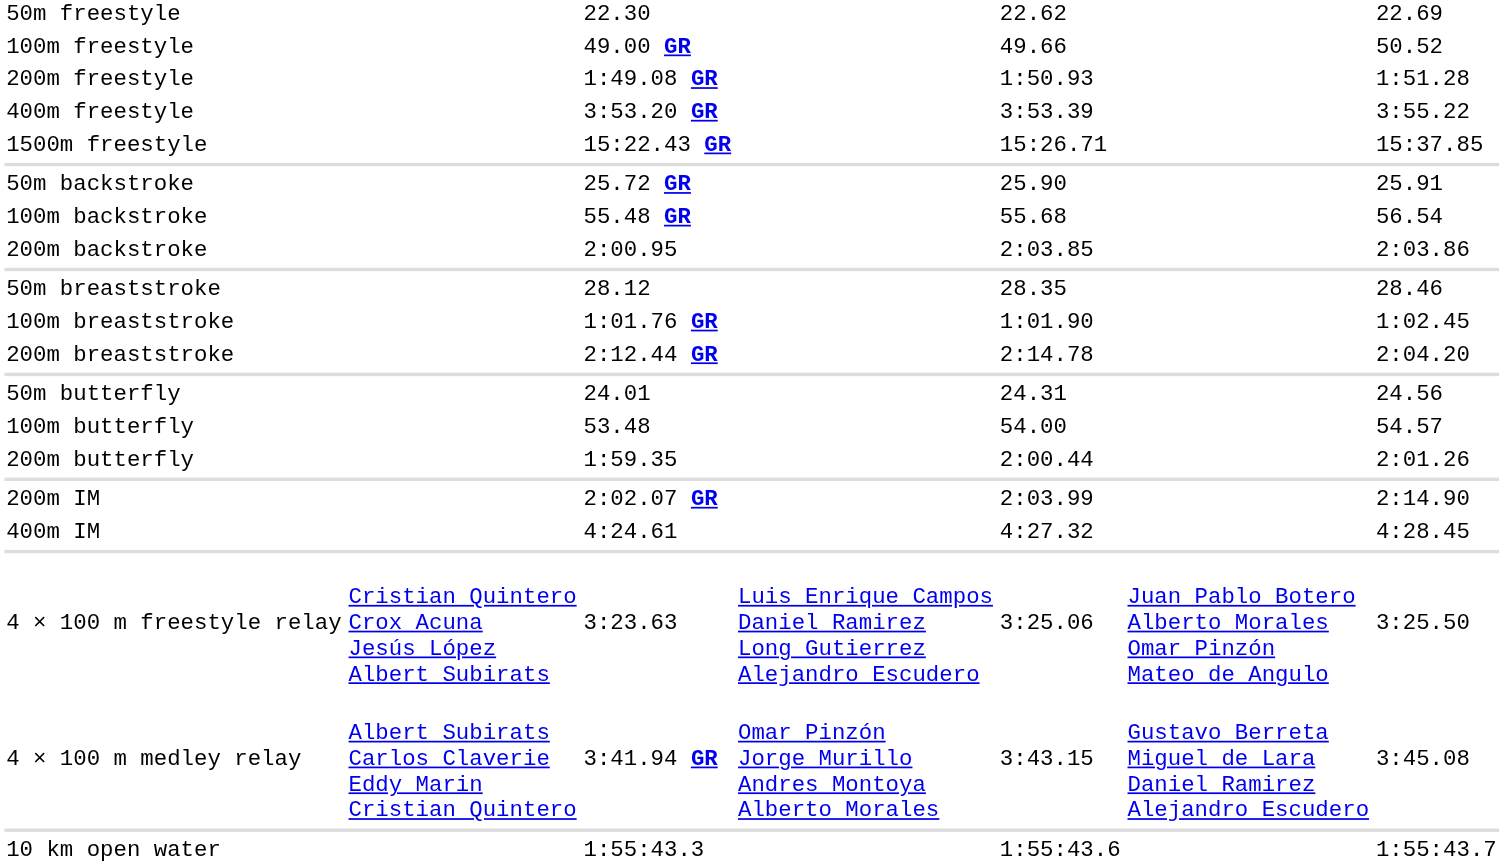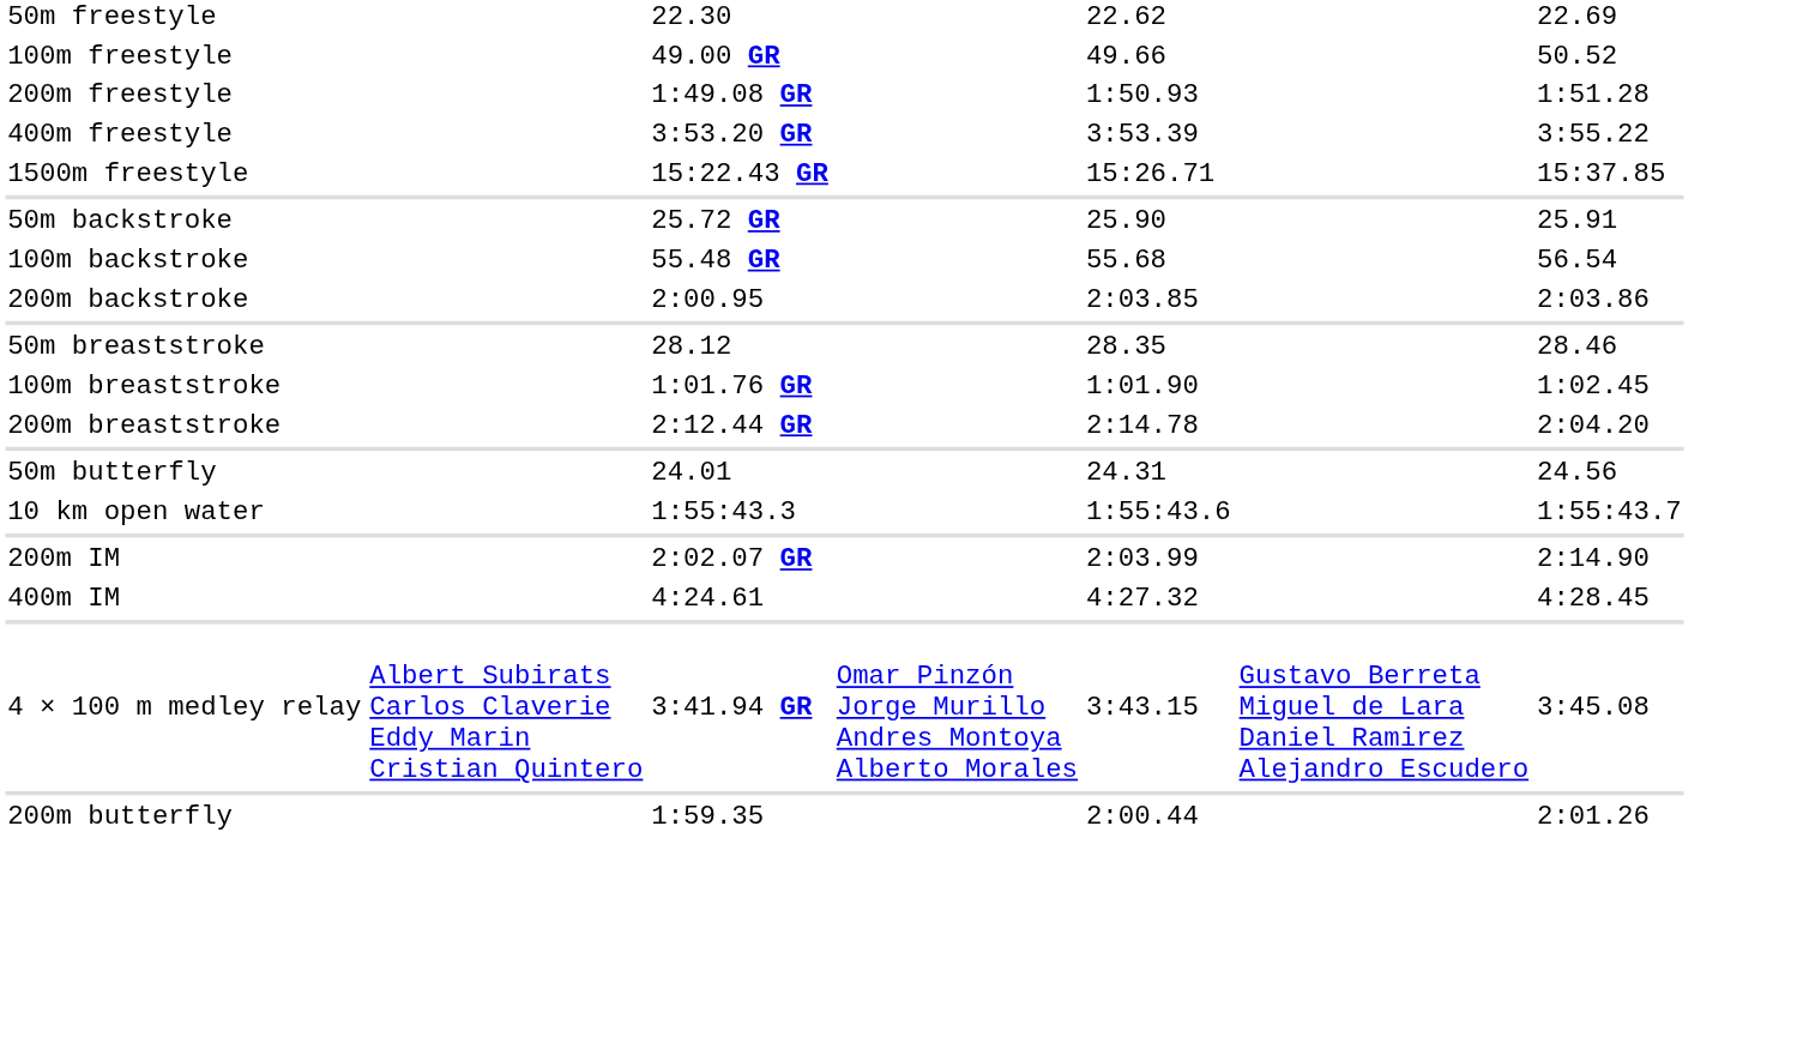 <table>
 <tr>
 <td>50m freestyle</td>
 <td></td>
 <td>22.30</td>
 <td></td>
 <td>22.62</td>
 <td></td>
 <td>22.69</td>
 </tr>
 <tr>
 <td>100m freestyle</td>
 <td></td>
 <td>49.00 <strong><a href='#'>GR</a></strong></td>
 <td></td>
 <td>49.66</td>
 <td></td>
 <td>50.52</td>
 </tr>
 <tr>
 <td>200m freestyle</td>
 <td></td>
 <td>1:49.08 <strong><a href='#'>GR</a></strong></td>
 <td></td>
 <td>1:50.93</td>
 <td></td>
 <td>1:51.28</td>
 </tr>
 <tr>
 <td>400m freestyle</td>
 <td></td>
 <td>3:53.20 <strong><a href='#'>GR</a></strong></td>
 <td></td>
 <td>3:53.39</td>
 <td></td>
 <td>3:55.22</td>
 </tr>
 <tr>
 <td>1500m freestyle</td>
 <td></td>
 <td>15:22.43 <strong><a href='#'>GR</a></strong></td>
 <td></td>
 <td>15:26.71</td>
 <td></td>
 <td>15:37.85</td>
 </tr>
 <tr bgcolor=#DDDDDD>
 <td colspan=7></td>
 </tr>
 <tr>
 <td>50m backstroke</td>
 <td></td>
 <td>25.72 <strong><a href='#'>GR</a></strong></td>
 <td></td>
 <td>25.90</td>
 <td></td>
 <td>25.91</td>
 </tr>
 <tr>
 <td>100m backstroke</td>
 <td></td>
 <td>55.48 <strong><a href='#'>GR</a></strong></td>
 <td></td>
 <td>55.68</td>
 <td></td>
 <td>56.54</td>
 </tr>
 <tr>
 <td>200m backstroke</td>
 <td></td>
 <td>2:00.95</td>
 <td></td>
 <td>2:03.85</td>
 <td></td>
 <td>2:03.86</td>
 </tr>
 <tr bgcolor=#DDDDDD>
 <td colspan=7></td>
 </tr>
 <tr>
 <td>50m breaststroke</td>
 <td></td>
 <td>28.12</td>
 <td></td>
 <td>28.35</td>
 <td></td>
 <td>28.46</td>
 </tr>
 <tr>
 <td>100m breaststroke</td>
 <td></td>
 <td>1:01.76 <strong><a href='#'>GR</a></strong></td>
 <td></td>
 <td>1:01.90</td>
 <td></td>
 <td>1:02.45</td>
 </tr>
 <tr>
 <td>200m breaststroke</td>
 <td></td>
 <td>2:12.44 <strong><a href='#'>GR</a></strong></td>
 <td></td>
 <td>2:14.78</td>
 <td></td>
 <td>2:04.20</td>
 </tr>
 <tr bgcolor=#DDDDDD>
 <td colspan=7></td>
 </tr>
 <tr>
 <td>50m butterfly</td>
 <td></td>
 <td>24.01</td>
 <td></td>
 <td>24.31</td>
 <td></td>
 <td>24.56</td>
 </tr>
 <tr>
-<td>100m butterfly</td>
+<td>10 km open water</td>
 <td></td>
-<td>53.48</td>
+<td>1:55:43.3</td>
 <td></td>
-<td>54.00</td>
+<td>1:55:43.6</td>
 <td></td>
-<td>54.57</td>
-</tr>
-<tr>
-<td>200m butterfly</td>
-<td></td>
-<td>1:59.35</td>
-<td></td>
-<td>2:00.44</td>
-<td></td>
-<td>2:01.26</td>
+<td>1:55:43.7</td>
 </tr>
 <tr bgcolor=#DDDDDD>
 <td colspan=7></td>
 </tr>
 <tr>
 <td>200m IM</td>
 <td></td>
 <td>2:02.07 <strong><a href='#'>GR</a></strong></td>
 <td></td>
 <td>2:03.99</td>
 <td></td>
 <td>2:14.90</td>
 </tr>
 <tr>
 <td>400m IM</td>
 <td></td>
 <td>4:24.61</td>
 <td></td>
 <td>4:27.32</td>
 <td></td>
 <td>4:28.45</td>
 </tr>
 <tr bgcolor=#DDDDDD>
 <td colspan=7></td>
 </tr>
 <tr>
-<td>4 × 100 m freestyle relay</td>
-<td><br><a href='#'>Cristian Quintero</a><br><a href='#'>Crox Acuna</a><br><a href='#'>Jesús López</a><br><a href='#'>Albert Subirats</a></td>
-<td>3:23.63</td>
-<td><br><a href='#'>Luis Enrique Campos</a><br><a href='#'>Daniel Ramirez</a><br><a href='#'>Long Gutierrez</a><br><a href='#'>Alejandro Escudero</a></td>
-<td>3:25.06</td>
-<td><br><a href='#'>Juan Pablo Botero</a><br><a href='#'>Alberto Morales</a><br><a href='#'>Omar Pinzón</a><br><a href='#'>Mateo de Angulo</a></td>
-<td>3:25.50</td>
-</tr>
-<tr>
 <td>4 × 100 m medley relay</td>
 <td><br><a href='#'>Albert Subirats</a><br><a href='#'>Carlos Claverie</a><br><a href='#'>Eddy Marin</a><br><a href='#'>Cristian Quintero</a></td>
 <td>3:41.94 <strong><a href='#'>GR</a></strong></td>
 <td><br><a href='#'>Omar Pinzón</a><br><a href='#'>Jorge Murillo</a><br><a href='#'>Andres Montoya</a><br><a href='#'>Alberto Morales</a></td>
 <td>3:43.15</td>
 <td><br><a href='#'>Gustavo Berreta</a><br><a href='#'>Miguel de Lara</a><br><a href='#'>Daniel Ramirez</a><br><a href='#'>Alejandro Escudero</a></td>
 <td>3:45.08</td>
 </tr>
 <tr bgcolor=#DDDDDD>
 <td colspan=7></td>
 </tr>
 <tr>
-<td>10 km open water</td>
+<td>200m butterfly</td>
 <td></td>
-<td>1:55:43.3</td>
+<td>1:59.35</td>
 <td></td>
-<td>1:55:43.6</td>
+<td>2:00.44</td>
 <td></td>
-<td>1:55:43.7</td>
+<td>2:01.26</td>
 </tr>
 </table>
